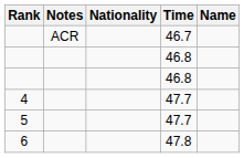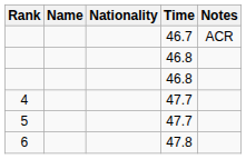 <table class="wikitable sortable" style="text-align:center">
 <tr>
 <th>Rank</th>
-<th>Notes</th>
+<th>Name</th>
 <th>Nationality</th>
 <th>Time</th>
-<th>Name</th>
+<th>Notes</th>
 </tr>
 <tr>
 <td></td>
-<td>ACR</td>
+<td align=left></td>
 <td align=left></td>
 <td>46.7</td>
-<td align=left></td>
+<td>ACR</td>
 </tr>
 <tr>
 <td></td>
-<td></td>
+<td align=left></td>
 <td align=left></td>
 <td>46.8</td>
-<td align=left></td>
+<td></td>
 </tr>
 <tr>
 <td></td>
-<td></td>
+<td align=left></td>
 <td align=left></td>
 <td>46.8</td>
-<td align=left></td>
+<td></td>
 </tr>
 <tr>
 <td>4</td>
-<td></td>
+<td align=left></td>
 <td align=left></td>
 <td>47.7</td>
-<td align=left></td>
+<td></td>
 </tr>
 <tr>
 <td>5</td>
-<td></td>
+<td align=left></td>
 <td align=left></td>
 <td>47.7</td>
-<td align=left></td>
+<td></td>
 </tr>
 <tr>
 <td>6</td>
-<td></td>
+<td align=left></td>
 <td align=left></td>
 <td>47.8</td>
-<td align=left></td>
+<td></td>
 </tr>
 </table>
